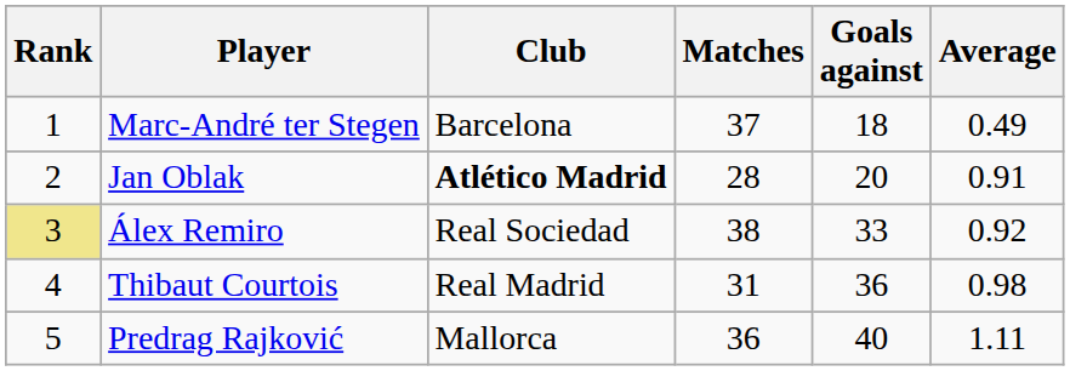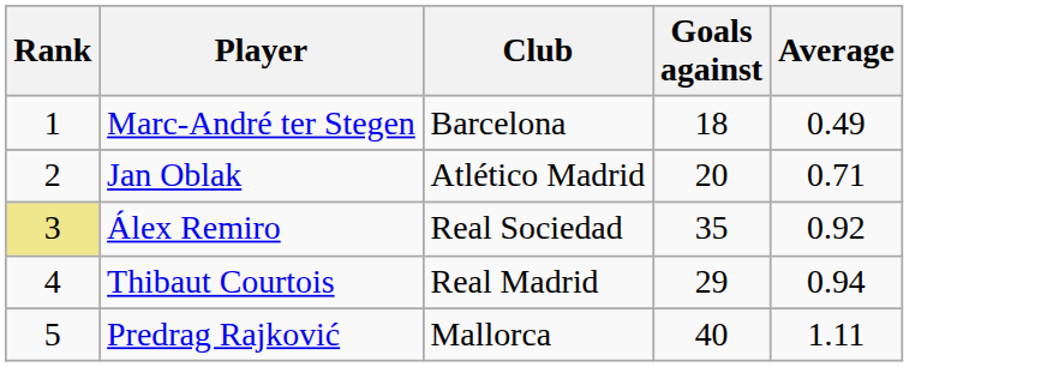 <table class="wikitable" style="text-align:center">
 <tr>
 <th>Rank</th>
 <th>Player</th>
 <th>Club</th>
-<th>Matches</th>
 <th>Goals<br>against</th>
 <th>Average</th>
 </tr>
 <tr>
 <td>1</td>
 <td align="left"> <a href='#'>Marc-André ter Stegen</a></td>
 <td align="left">Barcelona</td>
-<td>37</td>
 <td>18</td>
 <td>0.49</td>
 </tr>
 <tr>
 <td>2</td>
 <td align="left"> <a href='#'>Jan Oblak</a></td>
-<td align="left"><strong>Atlético Madrid</strong></td>
-<td>28</td>
+<td align="left">Atlético Madrid</td>
 <td>20</td>
-<td>0.91</td>
+<td>0.71</td>
 </tr>
 <tr>
 <td style="background: khaki;">3</td>
 <td align="left"> <a href='#'>Álex Remiro</a></td>
 <td align="left">Real Sociedad</td>
-<td>38</td>
-<td>33</td>
+<td>35</td>
 <td>0.92</td>
 </tr>
 <tr>
 <td>4</td>
 <td align="left"> <a href='#'>Thibaut Courtois</a></td>
 <td align="left">Real Madrid</td>
-<td>31</td>
-<td>36</td>
-<td>0.98</td>
+<td>29</td>
+<td>0.94</td>
 </tr>
 <tr>
 <td>5</td>
 <td align="left"> <a href='#'>Predrag Rajković</a></td>
 <td align="left">Mallorca</td>
-<td>36</td>
 <td>40</td>
 <td>1.11</td>
 </tr>
 </table>
